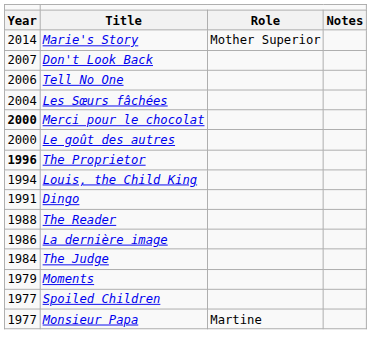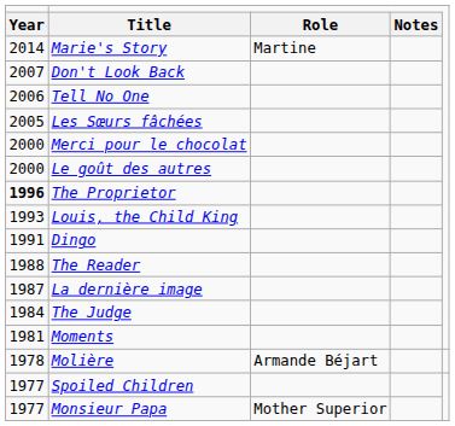 <table class="wikitable sortable">
 <tr>
 <td></td>
 </tr>
 <tr>
 <th>Year</th>
 <th>Title</th>
 <th>Role</th>
 <th class="unsortable">Notes</th>
 </tr>
 <tr>
 <td>2014</td>
 <td><em><a href='#'>Marie's Story</a></em></td>
-<td>Mother Superior</td>
+<td>Martine</td>
 <td></td>
 </tr>
 <tr>
 <td>2007</td>
 <td><em><a href='#'>Don't Look Back</a></em></td>
 <td></td>
 <td></td>
 </tr>
 <tr>
 <td>2006</td>
 <td><em><a href='#'>Tell No One</a></em></td>
 <td></td>
 <td></td>
 </tr>
 <tr>
-<td>2004</td>
+<td>2005</td>
 <td><em><a href='#'>Les Sœurs fâchées</a></em></td>
 <td></td>
 <td></td>
 </tr>
 <tr>
-<td><strong>2000</strong></td>
+<td>2000</td>
 <td><em><a href='#'>Merci pour le chocolat</a></em></td>
 <td></td>
 <td></td>
 </tr>
 <tr>
 <td>2000</td>
 <td><em><a href='#'>Le goût des autres</a></em></td>
 <td></td>
 <td></td>
 </tr>
 <tr>
 <td><strong>1996</strong></td>
 <td><em><a href='#'>The Proprietor</a></em></td>
 <td></td>
 <td></td>
 </tr>
 <tr>
-<td>1994</td>
+<td>1993</td>
 <td><em><a href='#'>Louis, the Child King</a></em></td>
 <td></td>
 <td></td>
 </tr>
 <tr>
 <td>1991</td>
 <td><em><a href='#'>Dingo</a></em></td>
 <td></td>
 <td></td>
 </tr>
 <tr>
 <td>1988</td>
 <td><em><a href='#'>The Reader</a></em></td>
 <td></td>
 <td></td>
 </tr>
 <tr>
-<td>1986</td>
+<td>1987</td>
 <td><em><a href='#'>La dernière image</a></em></td>
 <td></td>
 <td></td>
 </tr>
 <tr>
 <td>1984</td>
 <td><em><a href='#'>The Judge</a></em></td>
 <td></td>
 <td></td>
 </tr>
 <tr>
-<td>1979</td>
+<td>1981</td>
 <td><em><a href='#'>Moments</a></em></td>
+<td></td>
+<td></td>
+</tr>
+<tr>
+<td>1978</td>
+<td><em><a href='#'>Molière</a></em></td>
+<td>Armande Béjart</td>
 <td></td>
 <td></td>
 </tr>
 <tr>
 <td>1977</td>
 <td><em><a href='#'>Spoiled Children</a></em></td>
 <td></td>
 <td></td>
 </tr>
 <tr>
 <td>1977</td>
 <td><em><a href='#'>Monsieur Papa</a></em></td>
-<td>Martine</td>
+<td>Mother Superior</td>
 <td></td>
 </tr>
 </table>
